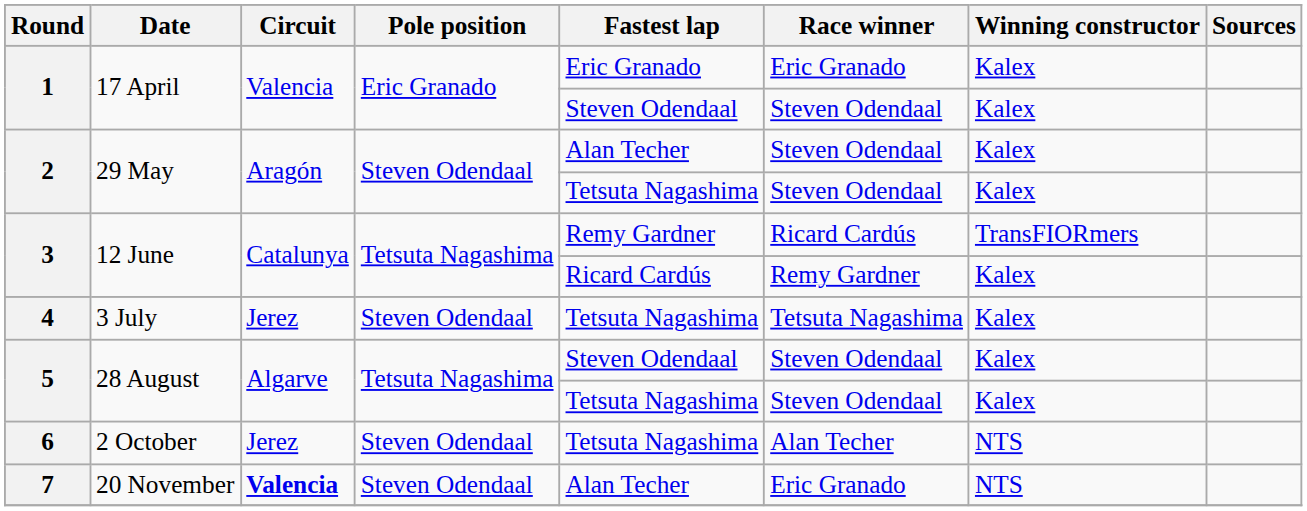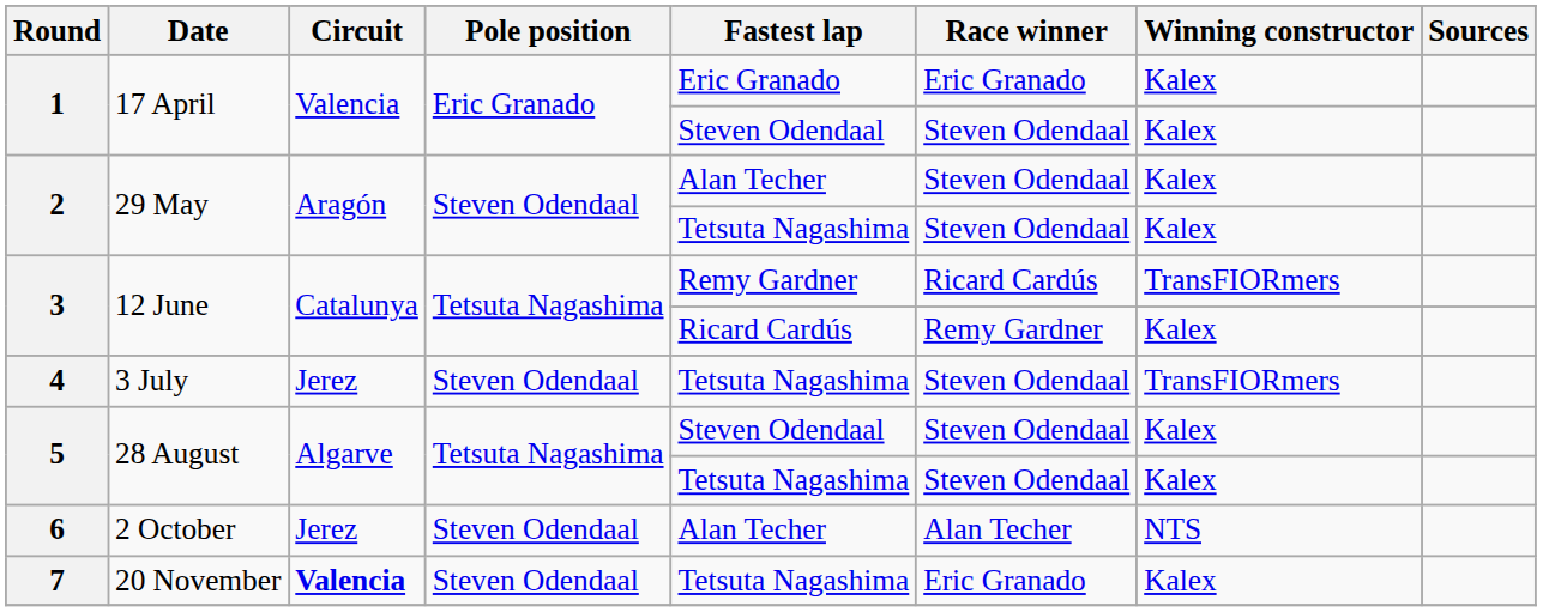 <table class="wikitable" style="font-size: 85%">
 <tr>
 <th>Round</th>
 <th>Date</th>
 <th>Circuit</th>
 <th>Pole position</th>
 <th>Fastest lap</th>
 <th>Race winner</th>
 <th>Winning constructor</th>
 <th>Sources</th>
 </tr>
 <tr>
 <th rowspan=2>1</th>
 <td rowspan=2>17 April</td>
 <td rowspan=2> <a href='#'>Valencia</a></td>
 <td rowspan=2> <a href='#'>Eric Granado</a></td>
 <td> <a href='#'>Eric Granado</a></td>
 <td> <a href='#'>Eric Granado</a></td>
 <td> <a href='#'>Kalex</a></td>
 <td align=center></td>
 </tr>
 <tr>
 <td> <a href='#'>Steven Odendaal</a></td>
 <td> <a href='#'>Steven Odendaal</a></td>
 <td> <a href='#'>Kalex</a></td>
 <td align=center></td>
 </tr>
 <tr>
 <th rowspan=2>2</th>
 <td rowspan=2>29 May</td>
 <td rowspan=2> <a href='#'>Aragón</a></td>
 <td rowspan=2> <a href='#'>Steven Odendaal</a></td>
 <td> <a href='#'>Alan Techer</a></td>
 <td> <a href='#'>Steven Odendaal</a></td>
 <td> <a href='#'>Kalex</a></td>
 <td align=center></td>
 </tr>
 <tr>
 <td> <a href='#'>Tetsuta Nagashima</a></td>
 <td> <a href='#'>Steven Odendaal</a></td>
 <td> <a href='#'>Kalex</a></td>
 <td align=center></td>
 </tr>
 <tr>
 <th rowspan=2>3</th>
 <td rowspan=2>12 June</td>
 <td rowspan=2> <a href='#'>Catalunya</a></td>
 <td rowspan=2> <a href='#'>Tetsuta Nagashima</a></td>
 <td> <a href='#'>Remy Gardner</a></td>
 <td> <a href='#'>Ricard Cardús</a></td>
 <td> <a href='#'>TransFIORmers</a></td>
 <td align=center></td>
 </tr>
 <tr>
 <td> <a href='#'>Ricard Cardús</a></td>
 <td> <a href='#'>Remy Gardner</a></td>
 <td> <a href='#'>Kalex</a></td>
 <td align=center></td>
 </tr>
 <tr>
 <th>4</th>
 <td>3 July</td>
 <td> <a href='#'>Jerez</a></td>
 <td> <a href='#'>Steven Odendaal</a></td>
 <td> <a href='#'>Tetsuta Nagashima</a></td>
-<td> <a href='#'>Tetsuta Nagashima</a></td>
-<td> <a href='#'>Kalex</a></td>
+<td> <a href='#'>Steven Odendaal</a></td>
+<td> <a href='#'>TransFIORmers</a></td>
 <td align=center></td>
 </tr>
 <tr>
 <th rowspan=2>5</th>
 <td rowspan=2>28 August</td>
 <td rowspan=2> <a href='#'>Algarve</a></td>
 <td rowspan=2> <a href='#'>Tetsuta Nagashima</a></td>
 <td> <a href='#'>Steven Odendaal</a></td>
 <td> <a href='#'>Steven Odendaal</a></td>
 <td> <a href='#'>Kalex</a></td>
 <td align=center></td>
 </tr>
 <tr>
 <td> <a href='#'>Tetsuta Nagashima</a></td>
 <td> <a href='#'>Steven Odendaal</a></td>
 <td> <a href='#'>Kalex</a></td>
 <td align=center></td>
 </tr>
 <tr>
 <th>6</th>
 <td>2 October</td>
 <td> <a href='#'>Jerez</a></td>
 <td> <a href='#'>Steven Odendaal</a></td>
-<td> <a href='#'>Tetsuta Nagashima</a></td>
+<td> <a href='#'>Alan Techer</a></td>
 <td> <a href='#'>Alan Techer</a></td>
 <td> <a href='#'>NTS</a></td>
 <td align=center></td>
 </tr>
 <tr>
 <th>7</th>
 <td>20 November</td>
 <td><strong> <a href='#'>Valencia</a></strong></td>
 <td> <a href='#'>Steven Odendaal</a></td>
-<td> <a href='#'>Alan Techer</a></td>
+<td> <a href='#'>Tetsuta Nagashima</a></td>
 <td> <a href='#'>Eric Granado</a></td>
-<td> <a href='#'>NTS</a></td>
+<td> <a href='#'>Kalex</a></td>
 <td align=center></td>
 </tr>
 <tr>
 </tr>
 </table>
